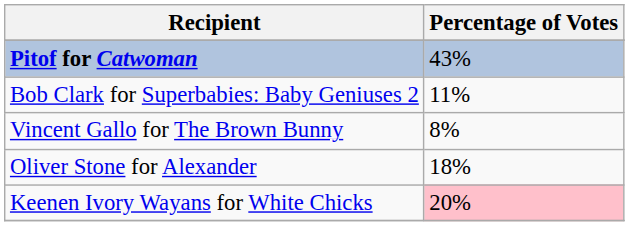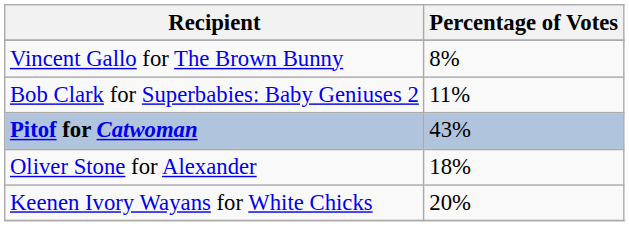 <table class="wikitable sortable plainrowheaders" align="centre">
 <tr>
 <th>Recipient</th>
 <th>Percentage of Votes</th>
 </tr>
 <tr>
 </tr>
-<tr style="background:#B0C4DE;">
-<td><strong><a href='#'>Pitof</a> for <em><a href='#'>Catwoman</a><strong><em></td>
-<td></strong>43%<strong></td>
+<tr>
+<td><a href='#'>Vincent Gallo</a> for </em><a href='#'>The Brown Bunny</a><em></td>
+<td>8%</td>
 </tr>
 <tr>
 <td><a href='#'>Bob Clark</a> for </em><a href='#'>Superbabies: Baby Geniuses 2</a><em></td>
 <td>11%</td>
 </tr>
-<tr>
-<td><a href='#'>Vincent Gallo</a> for </em><a href='#'>The Brown Bunny</a><em></td>
-<td>8%</td>
+<tr style="background:#B0C4DE;">
+<td><strong><a href='#'>Pitof</a> for <em><a href='#'>Catwoman</a><strong><em></td>
+<td></strong>43%<strong></td>
 </tr>
 <tr>
 <td><a href='#'>Oliver Stone</a> for </em><a href='#'>Alexander</a><em></td>
 <td>18%</td>
 </tr>
 <tr>
 <td><a href='#'>Keenen Ivory Wayans</a> for </em><a href='#'>White Chicks</a><em></td>
-<td style="background: pink;">20%</td>
+<td>20%</td>
 </tr>
 <tr>
 </tr>
 </table>
